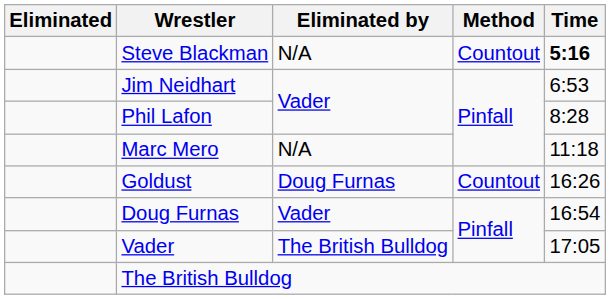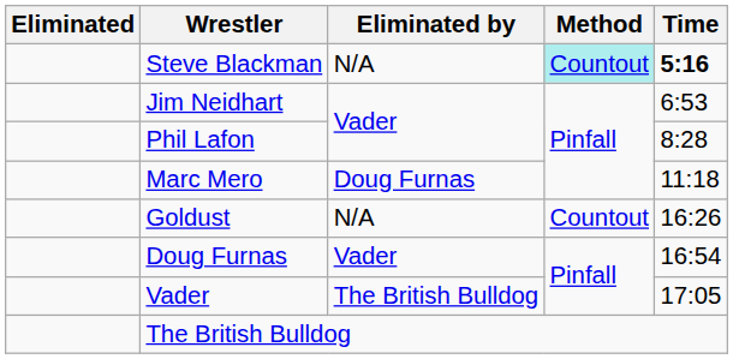 <table class="wikitable sortable">
 <tr>
 <th>Eliminated</th>
 <th>Wrestler</th>
 <th>Eliminated by</th>
 <th>Method</th>
 <th>Time</th>
 </tr>
 <tr>
 <td></td>
 <td><a href='#'>Steve Blackman</a></td>
 <td>N/A</td>
-<td><a href='#'>Countout</a></td>
+<td style="background: paleturquoise;"><a href='#'>Countout</a></td>
 <td><strong>5:16</strong></td>
 </tr>
 <tr>
 <td></td>
 <td><a href='#'>Jim Neidhart</a></td>
 <td rowspan="2"><a href='#'>Vader</a></td>
 <td rowspan="3"><a href='#'>Pinfall</a></td>
 <td>6:53</td>
 </tr>
 <tr>
 <td></td>
 <td><a href='#'>Phil Lafon</a></td>
 <td>8:28</td>
 </tr>
 <tr>
 <td></td>
 <td><a href='#'>Marc Mero</a></td>
-<td>N/A</td>
+<td><a href='#'>Doug Furnas</a></td>
 <td>11:18</td>
 </tr>
 <tr>
 <td></td>
 <td><a href='#'>Goldust</a></td>
-<td><a href='#'>Doug Furnas</a></td>
+<td>N/A</td>
 <td><a href='#'>Countout</a></td>
 <td>16:26</td>
 </tr>
 <tr>
 <td></td>
 <td><a href='#'>Doug Furnas</a></td>
 <td><a href='#'>Vader</a></td>
 <td rowspan="2"><a href='#'>Pinfall</a></td>
 <td>16:54</td>
 </tr>
 <tr>
 <td></td>
 <td><a href='#'>Vader</a></td>
 <td><a href='#'>The British Bulldog</a></td>
 <td>17:05</td>
 </tr>
 <tr>
 <td></td>
 <td colspan="4"><a href='#'>The British Bulldog</a></td>
 </tr>
 </table>
